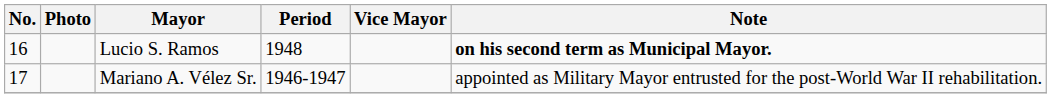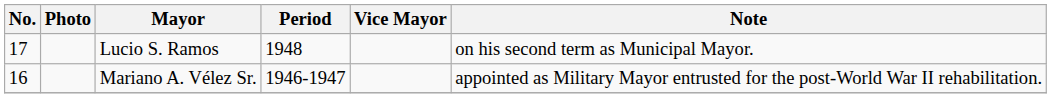 <table class="wikitable">
 <tr>
 <th>No.</th>
 <th>Photo</th>
 <th>Mayor</th>
 <th>Period</th>
 <th>Vice Mayor</th>
 <th>Note</th>
 </tr>
 <tr>
-<td>16</td>
+<td>17</td>
 <td></td>
 <td>Lucio S. Ramos</td>
 <td>1948</td>
 <td></td>
-<td><strong>on his second term as Municipal Mayor.</strong></td>
+<td>on his second term as Municipal Mayor.</td>
 </tr>
 <tr>
-<td>17</td>
+<td>16</td>
 <td></td>
 <td>Mariano A. Vélez Sr.</td>
 <td>1946-1947</td>
 <td></td>
 <td>appointed as Military Mayor entrusted for the post-World War II rehabilitation.</td>
 </tr>
 <tr>
 </tr>
 </table>
